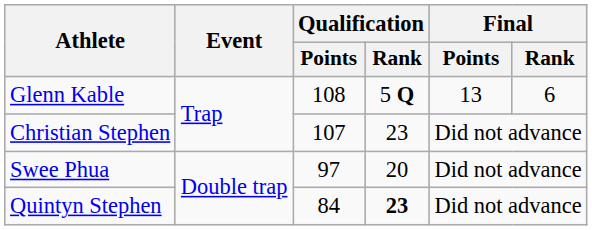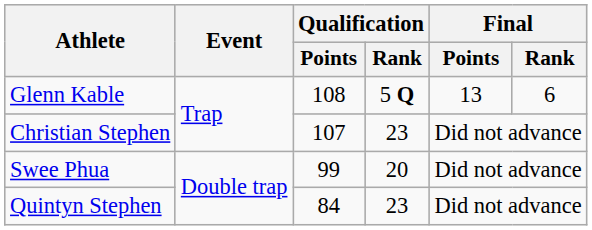 <table class="wikitable" style="font-size:90%">
 <tr>
 <th rowspan=2>Athlete</th>
 <th rowspan=2>Event</th>
 <th colspan=2>Qualification</th>
 <th colspan=2>Final</th>
 </tr>
 <tr style="font-size:95%">
 <th>Points</th>
 <th>Rank</th>
 <th>Points</th>
 <th>Rank</th>
 </tr>
 <tr align=center>
 <td align=left><a href='#'>Glenn Kable</a></td>
 <td align=left rowspan=2><a href='#'>Trap</a></td>
 <td>108</td>
 <td>5 <strong>Q</strong></td>
 <td>13</td>
 <td>6</td>
 </tr>
 <tr align=center>
 <td align=left><a href='#'>Christian Stephen</a></td>
 <td>107</td>
 <td>23</td>
 <td colspan=2>Did not advance</td>
 </tr>
 <tr align=center>
 <td align=left><a href='#'>Swee Phua</a></td>
 <td align=left rowspan=2><a href='#'>Double trap</a></td>
-<td>97</td>
+<td>99</td>
 <td>20</td>
 <td colspan=2>Did not advance</td>
 </tr>
 <tr align=center>
 <td align=left><a href='#'>Quintyn Stephen</a></td>
 <td>84</td>
-<td><strong>23</strong></td>
+<td>23</td>
 <td colspan=2>Did not advance</td>
 </tr>
 </table>
